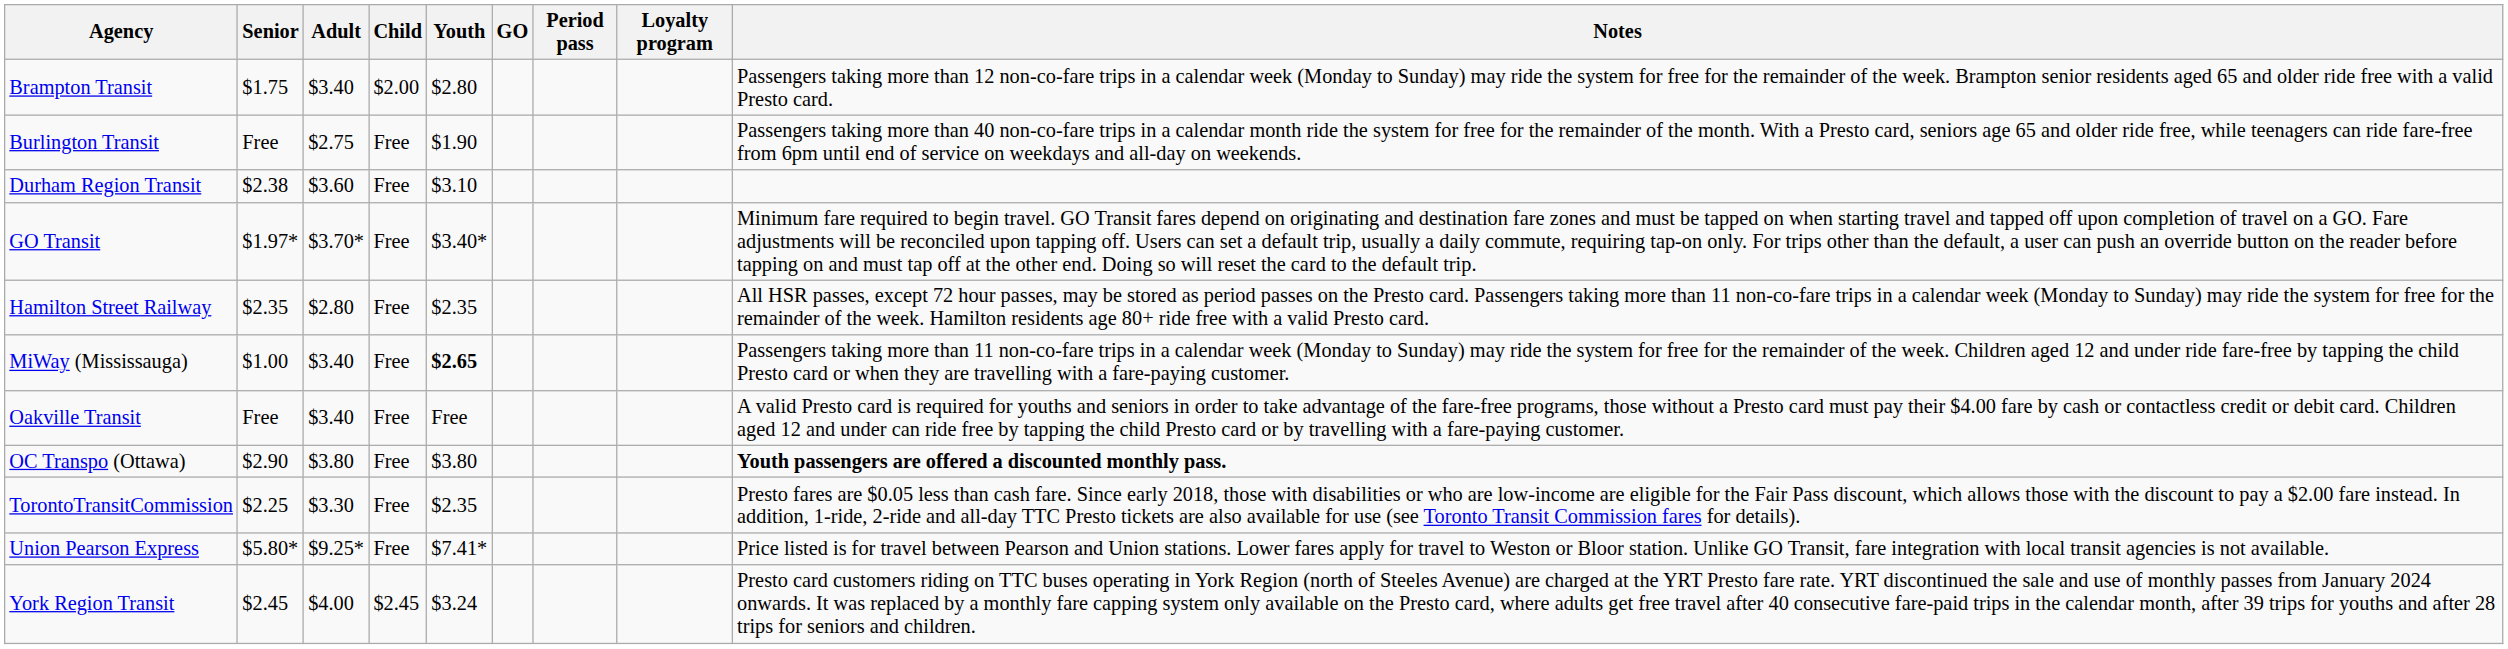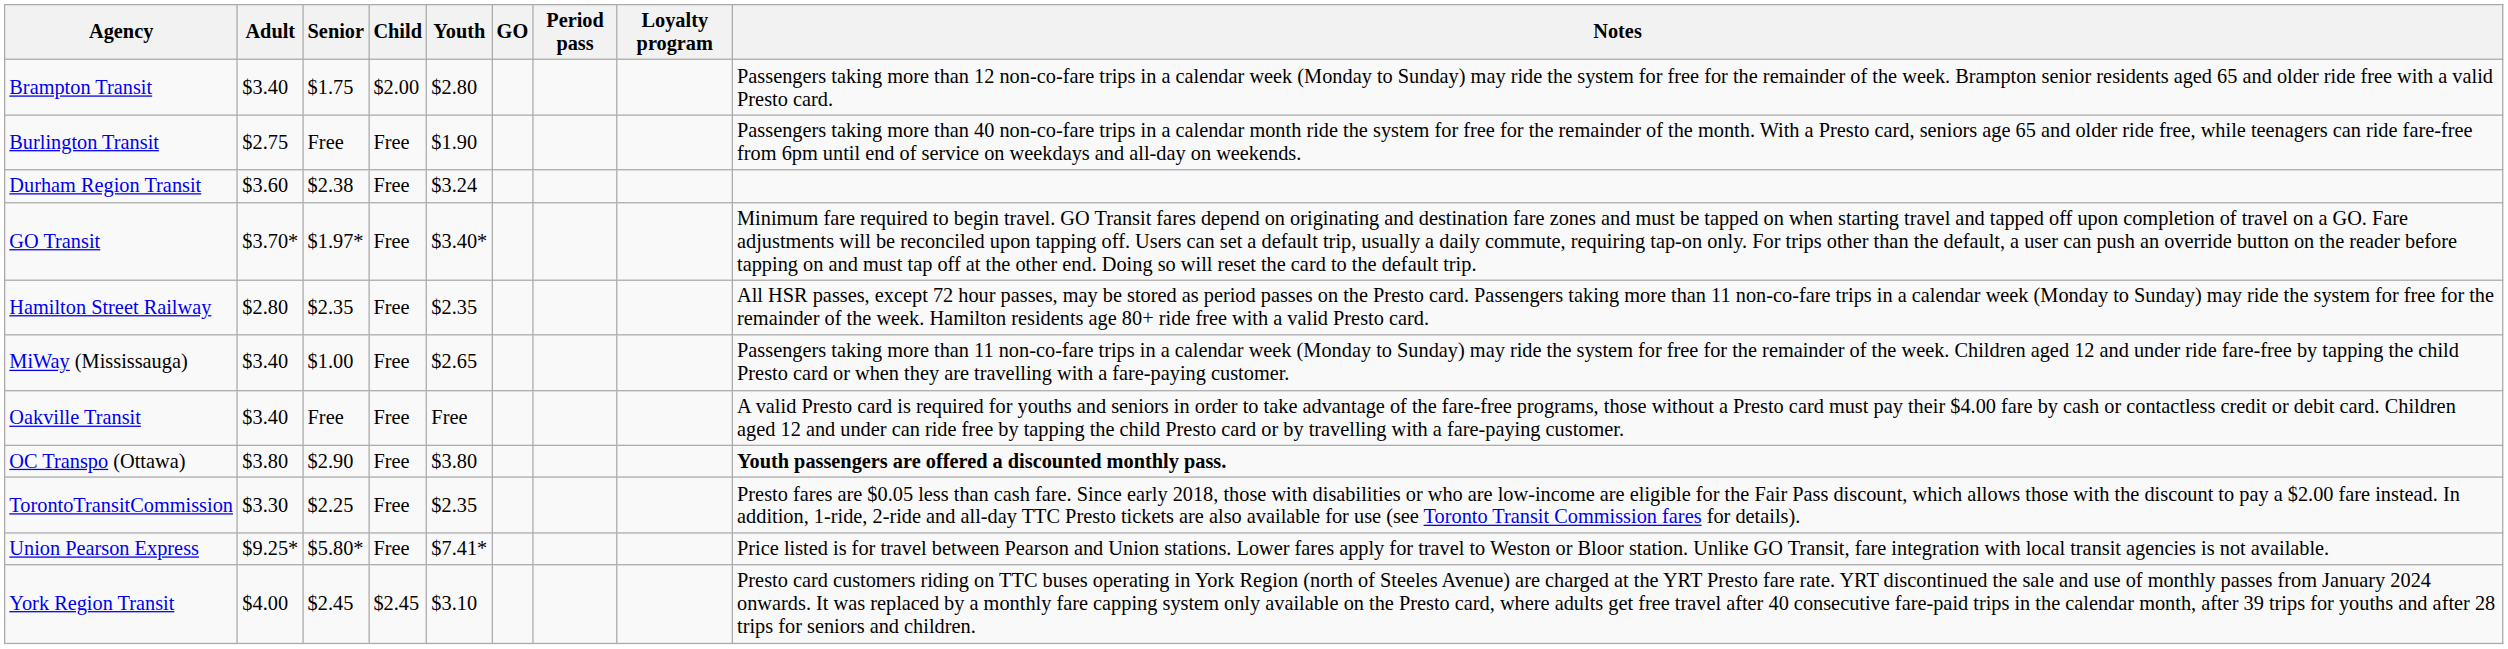 <table class="wikitable">
 <tr>
 <th>Agency</th>
+<th>Adult</th>
 <th>Senior</th>
-<th>Adult</th>
 <th>Child</th>
 <th>Youth</th>
 <th>GO </th>
 <th>Period pass</th>
 <th>Loyalty program</th>
 <th>Notes</th>
 </tr>
 <tr>
 <td><a href='#'>Brampton Transit</a></td>
+<td>$3.40</td>
 <td>$1.75</td>
-<td>$3.40</td>
 <td>$2.00</td>
 <td>$2.80</td>
 <td></td>
 <td></td>
 <td></td>
 <td>Passengers taking more than 12 non-co-fare trips in a calendar week (Monday to Sunday) may ride the system for free for the remainder of the week. Brampton senior residents aged 65 and older ride free with a valid Presto card.</td>
 </tr>
 <tr>
 <td><a href='#'>Burlington Transit</a></td>
+<td>$2.75</td>
 <td>Free</td>
-<td>$2.75</td>
 <td>Free</td>
 <td>$1.90</td>
 <td></td>
 <td></td>
 <td></td>
 <td>Passengers taking more than 40 non-co-fare trips in a calendar month ride the system for free for the remainder of the month. With a Presto card, seniors age 65 and older ride free, while teenagers can ride fare-free from 6pm until end of service on weekdays and all-day on weekends.</td>
 </tr>
 <tr>
 <td><a href='#'>Durham Region Transit</a></td>
+<td>$3.60</td>
 <td>$2.38</td>
-<td>$3.60</td>
 <td>Free</td>
-<td>$3.10</td>
+<td>$3.24</td>
 <td></td>
 <td></td>
 <td></td>
 <td></td>
 </tr>
 <tr>
 <td><a href='#'>GO Transit</a></td>
+<td>$3.70*</td>
 <td>$1.97*</td>
-<td>$3.70*</td>
 <td>Free</td>
 <td>$3.40*</td>
 <td></td>
 <td></td>
 <td></td>
 <td>Minimum fare required to begin travel. GO Transit fares depend on originating and destination fare zones and must be tapped on when starting travel and tapped off upon completion of travel on a GO. Fare adjustments will be reconciled upon tapping off. Users can set a default trip, usually a daily commute, requiring tap-on only. For trips other than the default, a user can push an override button on the reader before tapping on and must tap off at the other end. Doing so will reset the card to the default trip.</td>
 </tr>
 <tr>
 <td><a href='#'>Hamilton Street Railway</a></td>
+<td>$2.80</td>
 <td>$2.35</td>
-<td>$2.80</td>
 <td>Free</td>
 <td>$2.35</td>
 <td></td>
 <td></td>
 <td></td>
 <td>All HSR passes, except 72 hour passes, may be stored as period passes on the Presto card. Passengers taking more than 11 non-co-fare trips in a calendar week (Monday to Sunday) may ride the system for free for the remainder of the week. Hamilton residents age 80+ ride free with a valid Presto card.</td>
 </tr>
 <tr>
 <td><a href='#'>MiWay</a> (Mississauga)</td>
+<td>$3.40</td>
 <td>$1.00</td>
-<td>$3.40</td>
 <td>Free</td>
-<td><strong>$2.65</strong></td>
+<td>$2.65</td>
 <td></td>
 <td></td>
 <td></td>
 <td>Passengers taking more than 11 non-co-fare trips in a calendar week (Monday to Sunday) may ride the system for free for the remainder of the week. Children aged 12 and under ride fare-free by tapping the child Presto card or when they are travelling with a fare-paying customer.</td>
 </tr>
 <tr>
 <td><a href='#'>Oakville Transit</a></td>
+<td>$3.40</td>
 <td>Free</td>
-<td>$3.40</td>
 <td>Free</td>
 <td>Free</td>
 <td></td>
 <td></td>
 <td></td>
 <td>A valid Presto card is required for youths and seniors in order to take advantage of the fare-free programs, those without a Presto card must pay their $4.00 fare by cash or contactless credit or debit card. Children aged 12 and under can ride free by tapping the child Presto card or by travelling with a fare-paying customer.</td>
 </tr>
 <tr>
 <td><a href='#'>OC Transpo</a> (Ottawa)</td>
+<td>$3.80</td>
 <td>$2.90</td>
-<td>$3.80</td>
 <td>Free</td>
 <td>$3.80</td>
 <td></td>
 <td></td>
 <td></td>
 <td><strong>Youth passengers are offered a discounted monthly pass.</strong></td>
 </tr>
 <tr>
 <td><a href='#'>TorontoTransitCommission</a></td>
+<td>$3.30</td>
 <td>$2.25</td>
-<td>$3.30</td>
 <td>Free</td>
 <td>$2.35</td>
 <td></td>
 <td></td>
 <td></td>
 <td>Presto fares are $0.05 less than cash fare. Since early 2018, those with disabilities or who are low-income are eligible for the Fair Pass discount, which allows those with the discount to pay a $2.00 fare instead. In addition, 1-ride, 2-ride and all-day TTC Presto tickets are also available for use (see <a href='#'>Toronto Transit Commission fares</a> for details).</td>
 </tr>
 <tr>
 <td><a href='#'>Union Pearson Express</a></td>
+<td>$9.25*</td>
 <td>$5.80*</td>
-<td>$9.25*</td>
 <td>Free</td>
 <td>$7.41*</td>
 <td></td>
 <td></td>
 <td></td>
 <td>Price listed is for travel between Pearson and Union stations. Lower fares apply for travel to Weston or Bloor station. Unlike GO Transit, fare integration with local transit agencies is not available.</td>
 </tr>
 <tr>
 <td><a href='#'>York Region Transit</a></td>
-<td>$2.45</td>
 <td>$4.00</td>
 <td>$2.45</td>
-<td>$3.24</td>
+<td>$2.45</td>
+<td>$3.10</td>
 <td></td>
 <td></td>
 <td></td>
 <td>Presto card customers riding on TTC buses operating in York Region (north of Steeles Avenue) are charged at the YRT Presto fare rate. YRT discontinued the sale and use of monthly passes from January 2024 onwards. It was replaced by a monthly fare capping system only available on the Presto card, where adults get free travel after 40 consecutive fare-paid trips in the calendar month, after 39 trips for youths and after 28 trips for seniors and children.</td>
 </tr>
 </table>
